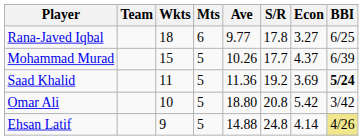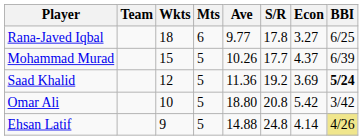 <table class="wikitable">
 <tr>
 <th>Player</th>
 <th>Team</th>
 <th>Wkts</th>
 <th>Mts</th>
 <th>Ave</th>
 <th>S/R</th>
 <th>Econ</th>
 <th>BBI</th>
 </tr>
 <tr>
 <td><a href='#'>Rana-Javed Iqbal</a></td>
 <td></td>
 <td>18</td>
 <td>6</td>
 <td>9.77</td>
 <td>17.8</td>
 <td>3.27</td>
 <td>6/25</td>
 </tr>
 <tr>
 <td><a href='#'>Mohammad Murad</a></td>
 <td></td>
 <td>15</td>
 <td>5</td>
 <td>10.26</td>
 <td>17.7</td>
 <td>4.37</td>
 <td>6/39</td>
 </tr>
 <tr>
 <td><a href='#'>Saad Khalid</a></td>
 <td></td>
-<td>11</td>
+<td>12</td>
 <td>5</td>
 <td>11.36</td>
 <td>19.2</td>
 <td>3.69</td>
 <td><strong>5/24</strong></td>
 </tr>
 <tr>
 <td><a href='#'>Omar Ali</a></td>
 <td></td>
 <td>10</td>
 <td>5</td>
 <td>18.80</td>
 <td>20.8</td>
 <td>5.42</td>
 <td>3/42</td>
 </tr>
 <tr>
 <td><a href='#'>Ehsan Latif</a></td>
 <td></td>
 <td>9</td>
 <td>5</td>
 <td>14.88</td>
 <td>24.8</td>
 <td>4.14</td>
 <td style="background: khaki;">4/26</td>
 </tr>
 </table>
